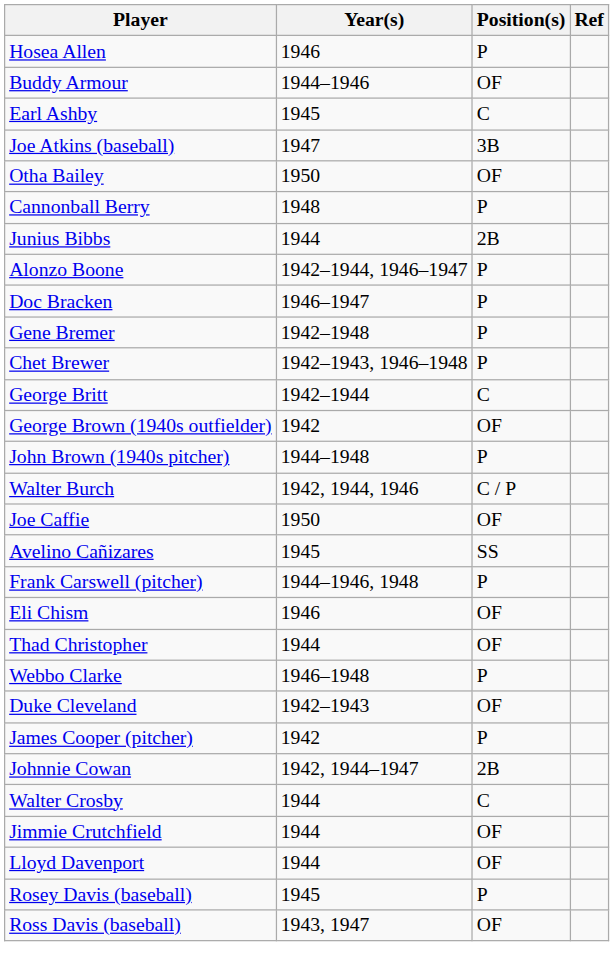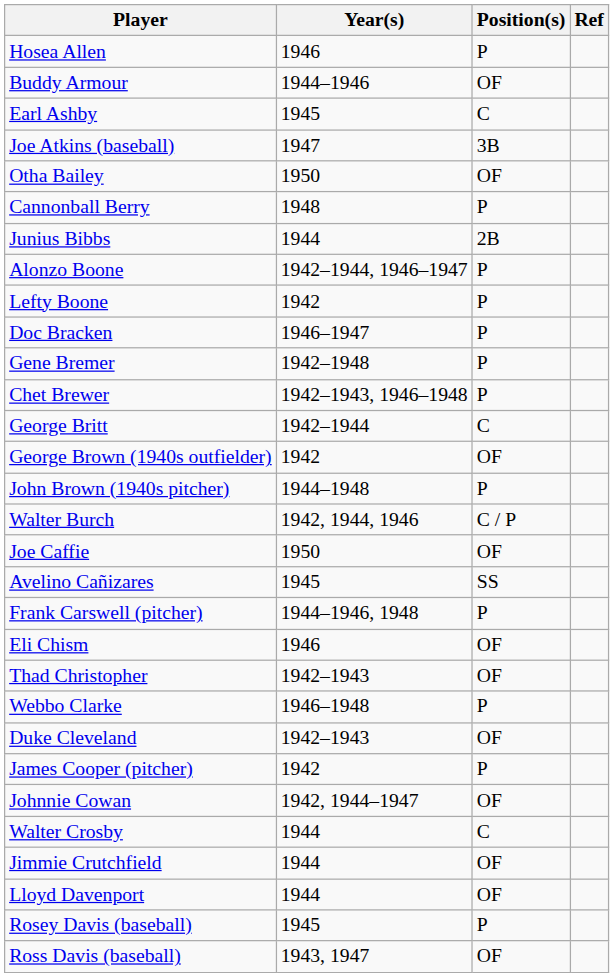 <table class="wikitable">
 <tr>
 <th>Player</th>
 <th>Year(s)</th>
 <th>Position(s)</th>
 <th>Ref</th>
 </tr>
 <tr>
 <td><a href='#'>Hosea Allen</a></td>
 <td>1946</td>
 <td>P</td>
 <td></td>
 </tr>
 <tr>
 <td><a href='#'>Buddy Armour</a></td>
 <td>1944–1946</td>
 <td>OF</td>
 <td></td>
 </tr>
 <tr>
 <td><a href='#'>Earl Ashby</a></td>
 <td>1945</td>
 <td>C</td>
 <td></td>
 </tr>
 <tr>
 <td><a href='#'>Joe Atkins (baseball)</a></td>
 <td>1947</td>
 <td>3B</td>
 <td></td>
 </tr>
 <tr>
 <td><a href='#'>Otha Bailey</a></td>
 <td>1950</td>
 <td>OF</td>
 <td></td>
 </tr>
 <tr>
 <td><a href='#'>Cannonball Berry</a></td>
 <td>1948</td>
 <td>P</td>
 <td></td>
 </tr>
 <tr>
 <td><a href='#'>Junius Bibbs</a></td>
 <td>1944</td>
 <td>2B</td>
 <td></td>
 </tr>
 <tr>
 <td><a href='#'>Alonzo Boone</a></td>
 <td>1942–1944, 1946–1947</td>
+<td>P</td>
+<td></td>
+</tr>
+<tr>
+<td><a href='#'>Lefty Boone</a></td>
+<td>1942</td>
 <td>P</td>
 <td></td>
 </tr>
 <tr>
 <td><a href='#'>Doc Bracken</a></td>
 <td>1946–1947</td>
 <td>P</td>
 <td></td>
 </tr>
 <tr>
 <td><a href='#'>Gene Bremer</a></td>
 <td>1942–1948</td>
 <td>P</td>
 <td></td>
 </tr>
 <tr>
 <td><a href='#'>Chet Brewer</a></td>
 <td>1942–1943, 1946–1948</td>
 <td>P</td>
 <td></td>
 </tr>
 <tr>
 <td><a href='#'>George Britt</a></td>
 <td>1942–1944</td>
 <td>C</td>
 <td></td>
 </tr>
 <tr>
 <td><a href='#'>George Brown (1940s outfielder)</a></td>
 <td>1942</td>
 <td>OF</td>
 <td></td>
 </tr>
 <tr>
 <td><a href='#'>John Brown (1940s pitcher)</a></td>
 <td>1944–1948</td>
 <td>P</td>
 <td></td>
 </tr>
 <tr>
 <td><a href='#'>Walter Burch</a></td>
 <td>1942, 1944, 1946</td>
 <td>C / P</td>
 <td></td>
 </tr>
 <tr>
 <td><a href='#'>Joe Caffie</a></td>
 <td>1950</td>
 <td>OF</td>
 <td></td>
 </tr>
 <tr>
 <td><a href='#'>Avelino Cañizares</a></td>
 <td>1945</td>
 <td>SS</td>
 <td></td>
 </tr>
 <tr>
 <td><a href='#'>Frank Carswell (pitcher)</a></td>
 <td>1944–1946, 1948</td>
 <td>P</td>
 <td></td>
 </tr>
 <tr>
 <td><a href='#'>Eli Chism</a></td>
 <td>1946</td>
 <td>OF</td>
 <td></td>
 </tr>
 <tr>
 <td><a href='#'>Thad Christopher</a></td>
-<td>1944</td>
+<td>1942–1943</td>
 <td>OF</td>
 <td></td>
 </tr>
 <tr>
 <td><a href='#'>Webbo Clarke</a></td>
 <td>1946–1948</td>
 <td>P</td>
 <td></td>
 </tr>
 <tr>
 <td><a href='#'>Duke Cleveland</a></td>
 <td>1942–1943</td>
 <td>OF</td>
 <td></td>
 </tr>
 <tr>
 <td><a href='#'>James Cooper (pitcher)</a></td>
 <td>1942</td>
 <td>P</td>
 <td></td>
 </tr>
 <tr>
 <td><a href='#'>Johnnie Cowan</a></td>
 <td>1942, 1944–1947</td>
-<td>2B</td>
+<td>OF</td>
 <td></td>
 </tr>
 <tr>
 <td><a href='#'>Walter Crosby</a></td>
 <td>1944</td>
 <td>C</td>
 <td></td>
 </tr>
 <tr>
 <td><a href='#'>Jimmie Crutchfield</a></td>
 <td>1944</td>
 <td>OF</td>
 <td></td>
 </tr>
 <tr>
 <td><a href='#'>Lloyd Davenport</a></td>
 <td>1944</td>
 <td>OF</td>
 <td></td>
 </tr>
 <tr>
 <td><a href='#'>Rosey Davis (baseball)</a></td>
 <td>1945</td>
 <td>P</td>
 <td></td>
 </tr>
 <tr>
 <td><a href='#'>Ross Davis (baseball)</a></td>
 <td>1943, 1947</td>
 <td>OF</td>
 <td></td>
 </tr>
 </table>
